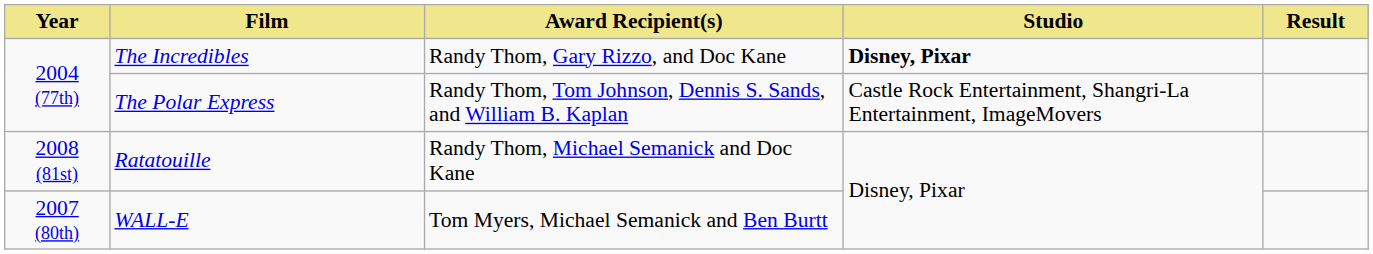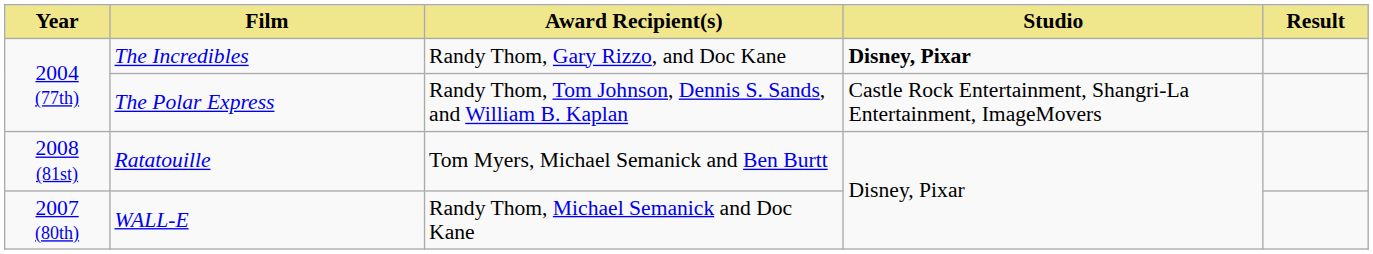 <table class="wikitable" width="80%">
 <tr>
 <th width="5%" style="background:#F0E68C">Year</th>
 <th width="15%" style="background:#F0E68C">Film</th>
 <th width="20%" style="background:#F0E68C">Award Recipient(s)</th>
 <th width="20%" style="background:#F0E68C">Studio</th>
 <th width="5%" style="background:#F0E68C">Result</th>
 </tr>
 <tr>
 <td rowspan="2" align="center"><a href='#'>2004</a><br><small><a href='#'>(77th)</a></small></td>
 <td><em><a href='#'>The Incredibles</a></em></td>
 <td>Randy Thom, <a href='#'>Gary Rizzo</a>, and Doc Kane</td>
 <td><strong>Disney, Pixar</strong></td>
 <td></td>
 </tr>
 <tr>
 <td><em><a href='#'>The Polar Express</a></em></td>
 <td>Randy Thom, <a href='#'>Tom Johnson</a>, <a href='#'>Dennis S. Sands</a>, and <a href='#'>William B. Kaplan</a></td>
 <td>Castle Rock Entertainment, Shangri-La Entertainment, ImageMovers</td>
 <td></td>
 </tr>
 <tr>
 <td align="center"><a href='#'>2008</a><br><small><a href='#'>(81st)</a></small></td>
 <td><em><a href='#'>Ratatouille</a></em></td>
-<td>Randy Thom, <a href='#'>Michael Semanick</a> and Doc Kane</td>
+<td>Tom Myers, Michael Semanick and <a href='#'>Ben Burtt</a></td>
 <td rowspan="2">Disney, Pixar</td>
 <td></td>
 </tr>
 <tr>
 <td align="center"><a href='#'>2007</a><br><small><a href='#'>(80th)</a></small></td>
 <td><em><a href='#'>WALL-E</a></em></td>
-<td>Tom Myers, Michael Semanick and <a href='#'>Ben Burtt</a></td>
+<td>Randy Thom, <a href='#'>Michael Semanick</a> and Doc Kane</td>
 <td></td>
 </tr>
 </table>
